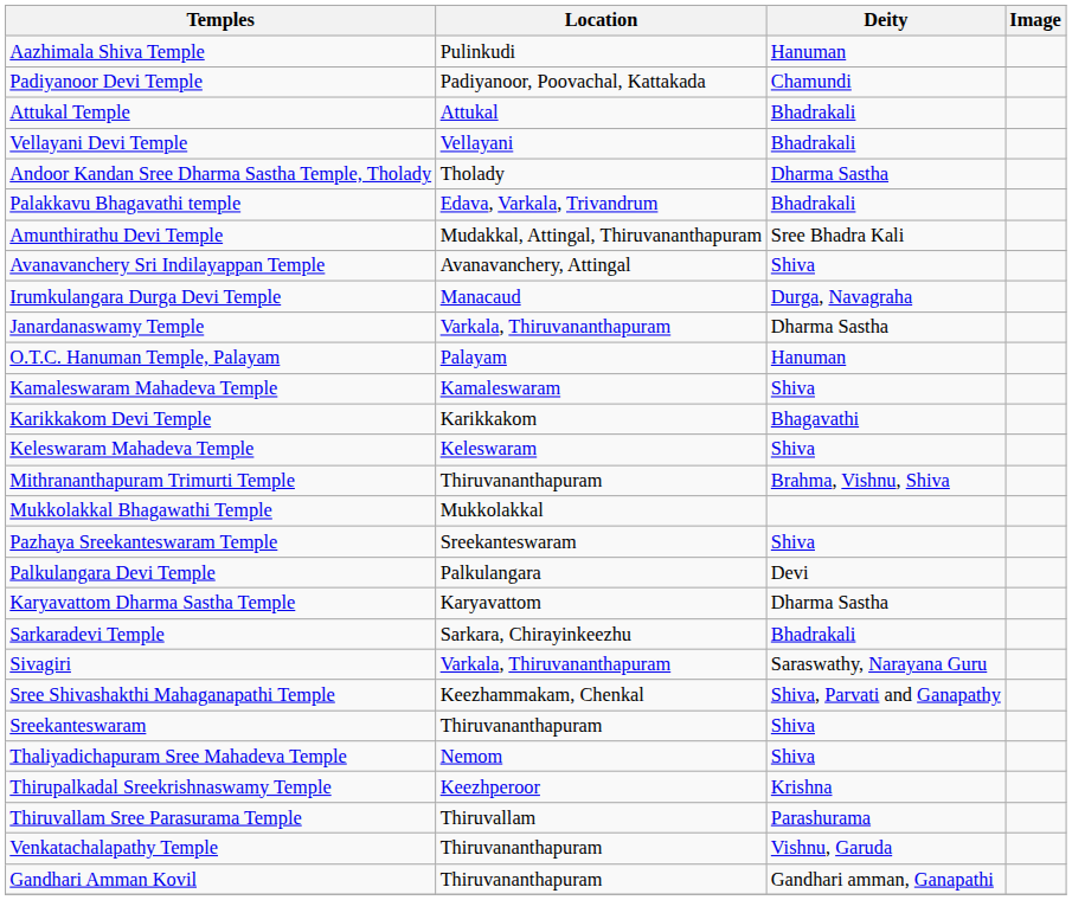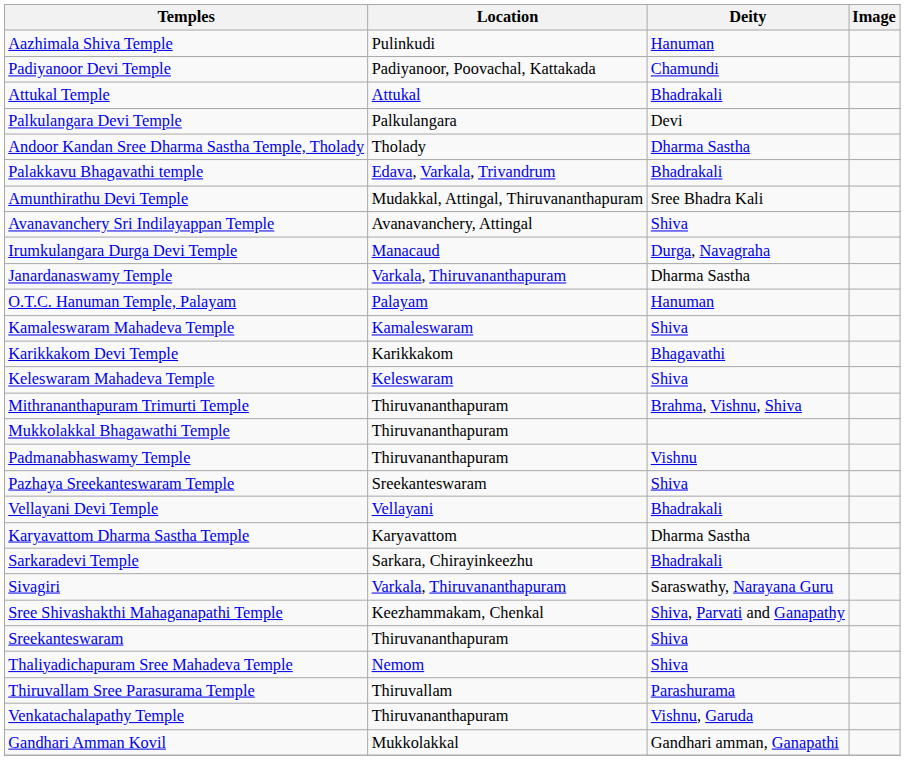 <table class="wikitable sortable">
 <tr>
 <th>Temples</th>
 <th>Location</th>
 <th>Deity</th>
 <th>Image</th>
 </tr>
 <tr>
 <td><a href='#'>Aazhimala Shiva Temple</a></td>
 <td>Pulinkudi</td>
 <td><a href='#'>Hanuman</a></td>
 <td></td>
 </tr>
 <tr>
 <td><a href='#'>Padiyanoor Devi Temple</a></td>
 <td>Padiyanoor, Poovachal, Kattakada</td>
 <td><a href='#'>Chamundi</a></td>
 <td></td>
 </tr>
 <tr>
 <td><a href='#'>Attukal Temple</a></td>
 <td><a href='#'>Attukal</a></td>
 <td><a href='#'>Bhadrakali</a><br></td>
 <td></td>
 </tr>
 <tr>
-<td><a href='#'>Vellayani Devi Temple</a></td>
-<td><a href='#'>Vellayani</a></td>
-<td><a href='#'>Bhadrakali</a></td>
+<td><a href='#'>Palkulangara Devi Temple</a></td>
+<td>Palkulangara</td>
+<td>Devi</td>
 <td></td>
 </tr>
 <tr>
 <td><a href='#'>Andoor Kandan Sree Dharma Sastha Temple, Tholady</a></td>
 <td>Tholady</td>
 <td><a href='#'>Dharma Sastha</a></td>
 <td></td>
 </tr>
 <tr>
 <td><a href='#'>Palakkavu Bhagavathi temple</a></td>
 <td><a href='#'>Edava</a>, <a href='#'>Varkala</a>, <a href='#'>Trivandrum</a></td>
 <td><a href='#'>Bhadrakali</a></td>
 <td></td>
 </tr>
 <tr>
 <td><a href='#'>Amunthirathu Devi Temple</a></td>
 <td>Mudakkal, Attingal, Thiruvananthapuram</td>
 <td>Sree Bhadra Kali</td>
 <td></td>
 </tr>
 <tr>
 <td><a href='#'>Avanavanchery Sri Indilayappan Temple</a></td>
 <td>Avanavanchery, Attingal</td>
 <td><a href='#'>Shiva</a></td>
 <td></td>
 </tr>
 <tr>
 <td><a href='#'>Irumkulangara Durga Devi Temple</a></td>
 <td><a href='#'>Manacaud</a></td>
 <td><a href='#'>Durga</a>, <a href='#'>Navagraha</a></td>
 <td></td>
 </tr>
 <tr>
 <td><a href='#'>Janardanaswamy Temple</a></td>
 <td><a href='#'>Varkala</a>, <a href='#'>Thiruvananthapuram</a></td>
 <td>Dharma Sastha</td>
 <td></td>
 </tr>
 <tr>
 <td><a href='#'>O.T.C. Hanuman Temple, Palayam</a></td>
 <td><a href='#'>Palayam</a></td>
 <td><a href='#'>Hanuman</a></td>
 <td></td>
 </tr>
 <tr>
 <td><a href='#'>Kamaleswaram Mahadeva Temple</a></td>
 <td><a href='#'>Kamaleswaram</a></td>
 <td><a href='#'>Shiva</a></td>
 <td></td>
 </tr>
 <tr>
 <td><a href='#'>Karikkakom Devi Temple</a></td>
 <td>Karikkakom</td>
 <td><a href='#'>Bhagavathi</a></td>
 <td></td>
 </tr>
 <tr>
 <td><a href='#'>Keleswaram Mahadeva Temple</a></td>
 <td><a href='#'>Keleswaram</a></td>
 <td><a href='#'>Shiva</a></td>
 <td></td>
 </tr>
 <tr>
 <td><a href='#'>Mithrananthapuram Trimurti Temple</a></td>
 <td>Thiruvananthapuram</td>
 <td><a href='#'>Brahma</a>, <a href='#'>Vishnu</a>, <a href='#'>Shiva</a></td>
 <td></td>
 </tr>
 <tr>
 <td><a href='#'>Mukkolakkal Bhagawathi Temple</a></td>
-<td>Mukkolakkal</td>
+<td>Thiruvananthapuram</td>
 <td></td>
+<td></td>
+</tr>
+<tr>
+<td><a href='#'>Padmanabhaswamy Temple</a></td>
+<td>Thiruvananthapuram</td>
+<td><a href='#'>Vishnu</a></td>
 <td></td>
 </tr>
 <tr>
 <td><a href='#'>Pazhaya Sreekanteswaram Temple</a></td>
 <td>Sreekanteswaram</td>
 <td><a href='#'>Shiva</a></td>
 <td></td>
 </tr>
 <tr>
-<td><a href='#'>Palkulangara Devi Temple</a></td>
-<td>Palkulangara</td>
-<td>Devi</td>
+<td><a href='#'>Vellayani Devi Temple</a></td>
+<td><a href='#'>Vellayani</a></td>
+<td><a href='#'>Bhadrakali</a></td>
 <td></td>
 </tr>
 <tr>
 <td><a href='#'>Karyavattom Dharma Sastha Temple</a></td>
 <td>Karyavattom</td>
 <td>Dharma Sastha</td>
 <td></td>
 </tr>
 <tr>
 <td><a href='#'>Sarkaradevi Temple</a></td>
 <td>Sarkara, Chirayinkeezhu</td>
 <td><a href='#'>Bhadrakali</a></td>
 <td></td>
 </tr>
 <tr>
 <td><a href='#'>Sivagiri</a></td>
 <td><a href='#'>Varkala</a>, <a href='#'>Thiruvananthapuram</a></td>
 <td>Saraswathy, <a href='#'>Narayana Guru</a></td>
 <td></td>
 </tr>
 <tr>
 <td><a href='#'>Sree Shivashakthi Mahaganapathi Temple</a></td>
 <td>Keezhammakam, Chenkal</td>
 <td><a href='#'>Shiva</a>, <a href='#'>Parvati</a> and <a href='#'>Ganapathy</a></td>
 </tr>
 <tr>
 <td><a href='#'>Sreekanteswaram</a></td>
 <td>Thiruvananthapuram</td>
 <td><a href='#'>Shiva</a></td>
 <td></td>
 </tr>
 <tr>
 <td><a href='#'>Thaliyadichapuram Sree Mahadeva Temple</a></td>
 <td><a href='#'>Nemom</a></td>
 <td><a href='#'>Shiva</a></td>
 <td></td>
 </tr>
 <tr>
-<td><a href='#'>Thirupalkadal Sreekrishnaswamy Temple</a></td>
-<td><a href='#'>Keezhperoor</a></td>
-<td><a href='#'>Krishna</a></td>
-<td></td>
-</tr>
-<tr>
 <td><a href='#'>Thiruvallam Sree Parasurama Temple</a></td>
 <td>Thiruvallam</td>
 <td><a href='#'>Parashurama</a></td>
 <td></td>
 </tr>
 <tr>
 <td><a href='#'>Venkatachalapathy Temple</a></td>
 <td>Thiruvananthapuram</td>
 <td><a href='#'>Vishnu</a>, <a href='#'>Garuda</a></td>
 <td></td>
 </tr>
 <tr>
 <td><a href='#'>Gandhari Amman Kovil</a></td>
-<td>Thiruvananthapuram</td>
+<td>Mukkolakkal</td>
 <td>Gandhari amman, <a href='#'>Ganapathi</a></td>
 <td></td>
 </tr>
 <tr>
 </tr>
 </table>
